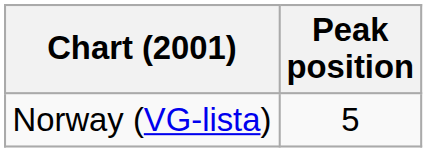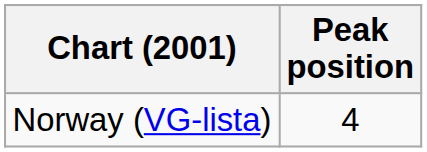 <table class="wikitable">
 <tr>
 <th>Chart (2001)</th>
 <th>Peak<br>position</th>
 </tr>
 <tr>
 <td>Norway (<a href='#'>VG-lista</a>)</td>
-<td align="center">5</td>
+<td align="center">4</td>
 </tr>
 </table>
